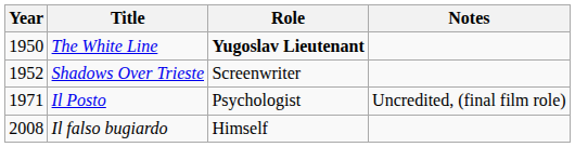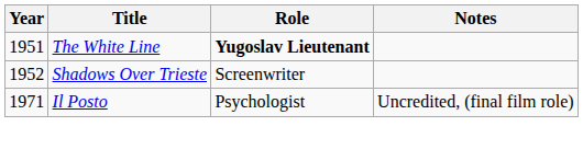 <table class="wikitable">
 <tr>
 <th>Year</th>
 <th>Title</th>
 <th>Role</th>
 <th>Notes</th>
 </tr>
 <tr>
-<td>1950</td>
+<td>1951</td>
 <td><em><a href='#'>The White Line</a></em></td>
 <td><strong>Yugoslav Lieutenant</strong></td>
 <td></td>
 </tr>
 <tr>
 <td>1952</td>
 <td><em><a href='#'>Shadows Over Trieste</a></em></td>
 <td>Screenwriter</td>
 </tr>
 <tr>
 <td>1971</td>
 <td><em><a href='#'>Il Posto</a></em></td>
 <td>Psychologist</td>
 <td>Uncredited, (final film role)</td>
 </tr>
-<tr>
-<td>2008</td>
-<td><em>Il falso bugiardo</em></td>
-<td>Himself</td>
-<td></td>
-</tr>
 </table>
